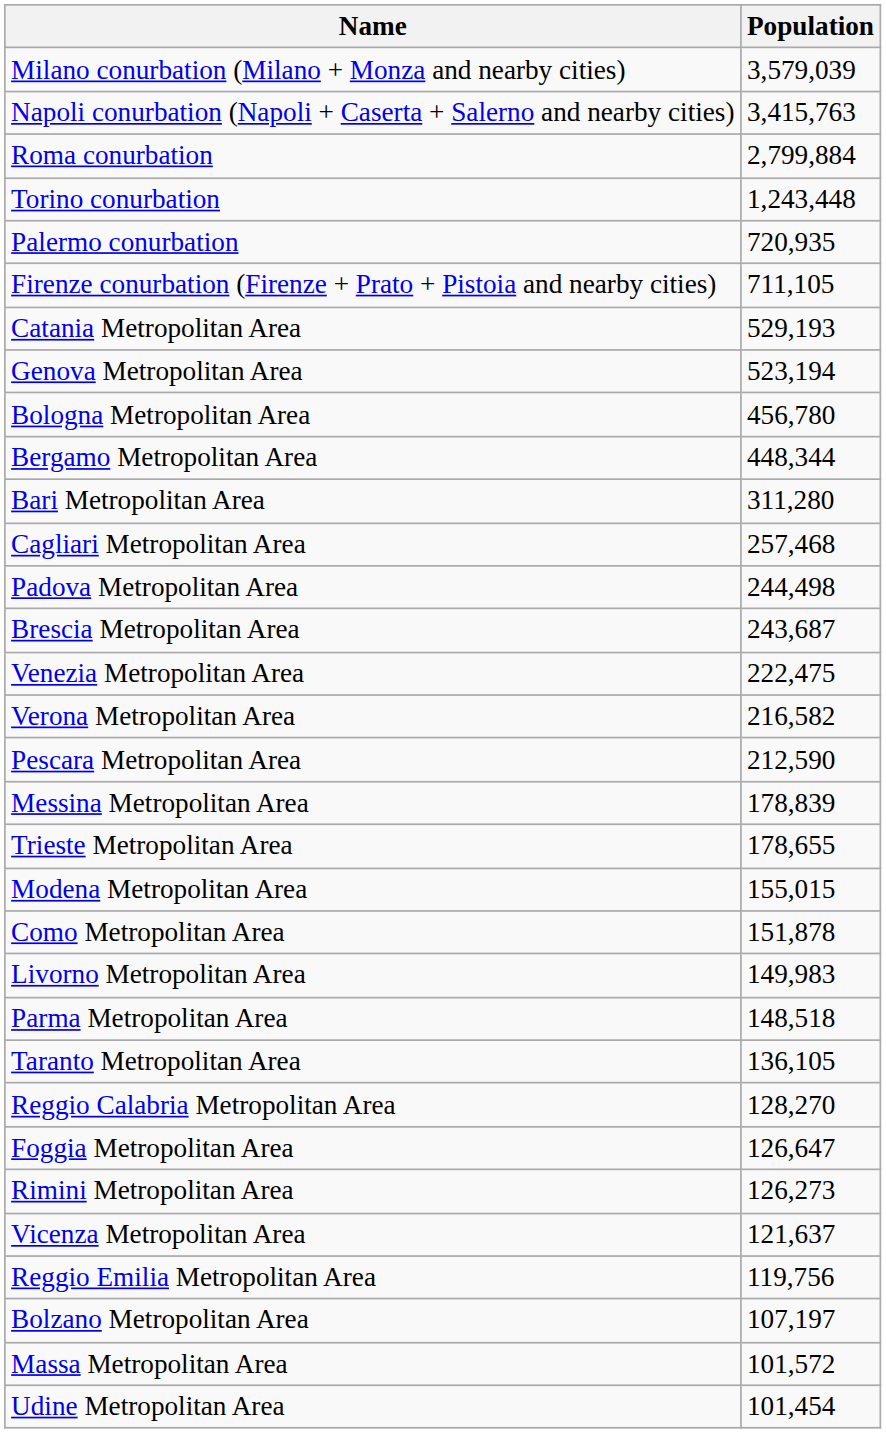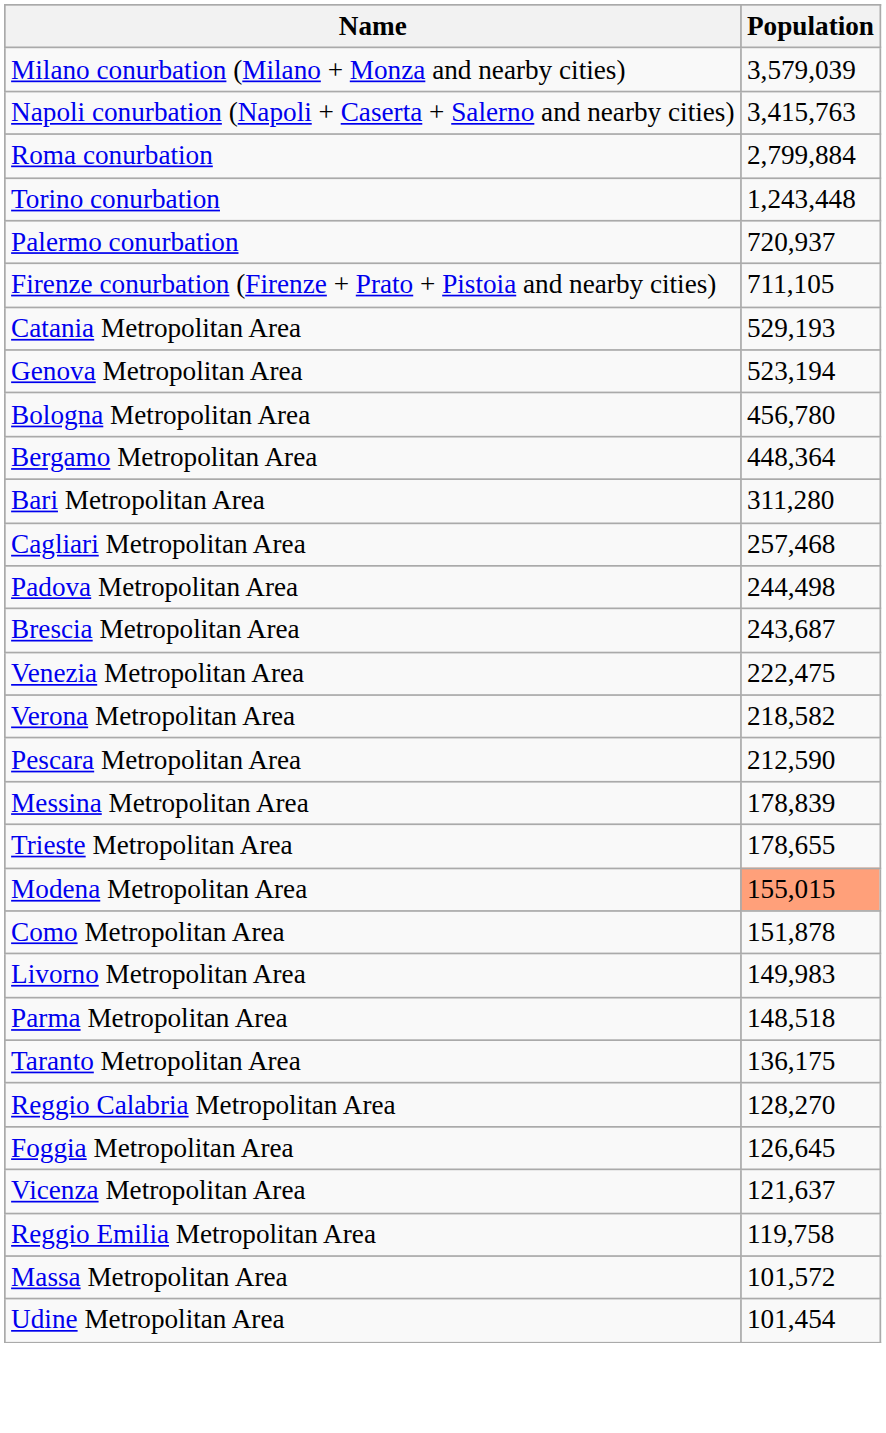 <table class="wikitable sortable">
 <tr>
 <th>Name</th>
 <th>Population</th>
 </tr>
 <tr>
 <td><a href='#'>Milano conurbation</a> (<a href='#'>Milano</a> + <a href='#'>Monza</a> and nearby cities)</td>
 <td>3,579,039</td>
 </tr>
 <tr>
 <td><a href='#'>Napoli conurbation</a> (<a href='#'>Napoli</a> + <a href='#'>Caserta</a> + <a href='#'>Salerno</a> and nearby cities)</td>
 <td>3,415,763</td>
 </tr>
 <tr>
 <td><a href='#'>Roma conurbation</a></td>
 <td>2,799,884</td>
 </tr>
 <tr>
 <td><a href='#'>Torino conurbation</a></td>
 <td>1,243,448</td>
 </tr>
 <tr>
 <td><a href='#'>Palermo conurbation</a></td>
-<td>720,935</td>
+<td>720,937</td>
 </tr>
 <tr>
 <td><a href='#'>Firenze conurbation</a> (<a href='#'>Firenze</a> + <a href='#'>Prato</a> + <a href='#'>Pistoia</a> and nearby cities)</td>
 <td>711,105</td>
 </tr>
 <tr>
 <td><a href='#'>Catania</a> Metropolitan Area</td>
 <td>529,193</td>
 </tr>
 <tr>
 <td><a href='#'>Genova</a> Metropolitan Area</td>
 <td>523,194</td>
 </tr>
 <tr>
 <td><a href='#'>Bologna</a> Metropolitan Area</td>
 <td>456,780</td>
 </tr>
 <tr>
 <td><a href='#'>Bergamo</a> Metropolitan Area</td>
-<td>448,344</td>
+<td>448,364</td>
 </tr>
 <tr>
 <td><a href='#'>Bari</a> Metropolitan Area</td>
 <td>311,280</td>
 </tr>
 <tr>
 <td><a href='#'>Cagliari</a> Metropolitan Area</td>
 <td>257,468</td>
 </tr>
 <tr>
 <td><a href='#'>Padova</a> Metropolitan Area</td>
 <td>244,498</td>
 </tr>
 <tr>
 <td><a href='#'>Brescia</a> Metropolitan Area</td>
 <td>243,687</td>
 </tr>
 <tr>
 <td><a href='#'>Venezia</a> Metropolitan Area</td>
 <td>222,475</td>
 </tr>
 <tr>
 <td><a href='#'>Verona</a> Metropolitan Area</td>
-<td>216,582</td>
+<td>218,582</td>
 </tr>
 <tr>
 <td><a href='#'>Pescara</a> Metropolitan Area</td>
 <td>212,590</td>
 </tr>
 <tr>
 <td><a href='#'>Messina</a> Metropolitan Area</td>
 <td>178,839</td>
 </tr>
 <tr>
 <td><a href='#'>Trieste</a> Metropolitan Area</td>
 <td>178,655</td>
 </tr>
 <tr>
 <td><a href='#'>Modena</a> Metropolitan Area</td>
-<td>155,015</td>
+<td style="background: lightsalmon;">155,015</td>
 </tr>
 <tr>
 <td><a href='#'>Como</a> Metropolitan Area</td>
 <td>151,878</td>
 </tr>
 <tr>
 <td><a href='#'>Livorno</a> Metropolitan Area</td>
 <td>149,983</td>
 </tr>
 <tr>
 <td><a href='#'>Parma</a> Metropolitan Area</td>
 <td>148,518</td>
 </tr>
 <tr>
 <td><a href='#'>Taranto</a> Metropolitan Area</td>
-<td>136,105</td>
+<td>136,175</td>
 </tr>
 <tr>
 <td><a href='#'>Reggio Calabria</a> Metropolitan Area</td>
 <td>128,270</td>
 </tr>
 <tr>
 <td><a href='#'>Foggia</a> Metropolitan Area</td>
-<td>126,647</td>
-</tr>
-<tr>
-<td><a href='#'>Rimini</a> Metropolitan Area</td>
-<td>126,273</td>
+<td>126,645</td>
 </tr>
 <tr>
 <td><a href='#'>Vicenza</a> Metropolitan Area</td>
 <td>121,637</td>
 </tr>
 <tr>
 <td><a href='#'>Reggio Emilia</a> Metropolitan Area</td>
-<td>119,756</td>
-</tr>
-<tr>
-<td><a href='#'>Bolzano</a> Metropolitan Area</td>
-<td>107,197</td>
+<td>119,758</td>
 </tr>
 <tr>
 <td><a href='#'>Massa</a> Metropolitan Area</td>
 <td>101,572</td>
 </tr>
 <tr>
 <td><a href='#'>Udine</a> Metropolitan Area</td>
 <td>101,454</td>
 </tr>
 </table>
